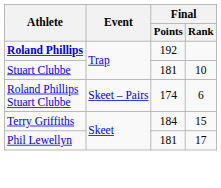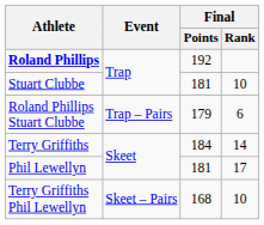 <table class=wikitable style=font-size:90%>
 <tr>
 <th rowspan=2>Athlete</th>
 <th rowspan=2>Event</th>
 <th colspan=2>Final</th>
 </tr>
 <tr style=font-size:95%>
 <th>Points</th>
 <th>Rank</th>
 </tr>
 <tr align=center>
 <td align=left><strong><a href='#'>Roland Phillips</a></strong></td>
 <td align=left rowspan=2><a href='#'>Trap</a></td>
 <td>192</td>
 <td></td>
 </tr>
 <tr align=center>
 <td align=left><a href='#'>Stuart Clubbe</a></td>
 <td>181</td>
 <td>10</td>
 </tr>
 <tr align=center>
 <td align=left><a href='#'>Roland Phillips</a><br><a href='#'>Stuart Clubbe</a></td>
-<td align=left><a href='#'>Skeet – Pairs</a></td>
-<td>174</td>
+<td align=left><a href='#'>Trap – Pairs</a></td>
+<td>179</td>
 <td>6</td>
 </tr>
 <tr align=center>
 <td align=left><a href='#'>Terry Griffiths</a></td>
 <td align=left rowspan=2><a href='#'>Skeet</a></td>
 <td>184</td>
-<td>15</td>
+<td>14</td>
 </tr>
 <tr align=center>
 <td align=left><a href='#'>Phil Lewellyn</a></td>
 <td>181</td>
 <td>17</td>
 </tr>
+<tr align=center>
+<td align=left><a href='#'>Terry Griffiths</a><br><a href='#'>Phil Lewellyn</a></td>
+<td align=left><a href='#'>Skeet – Pairs</a></td>
+<td>168</td>
+<td>10</td>
+</tr>
 </table>
